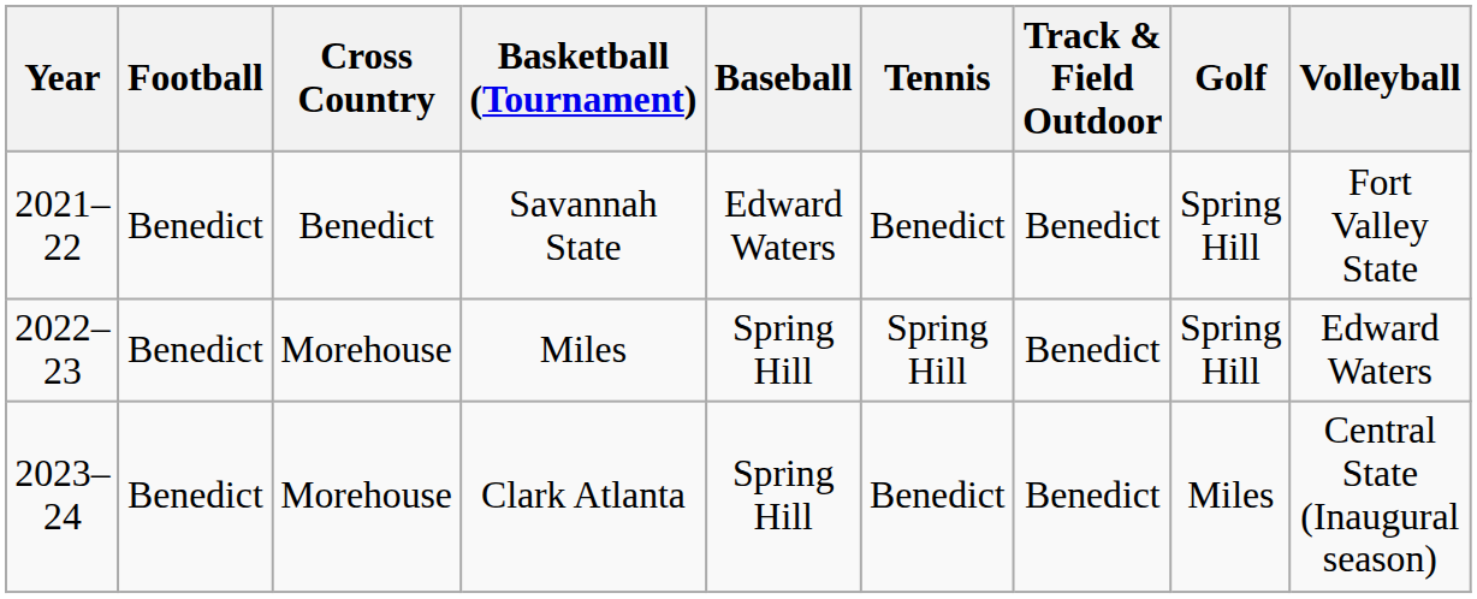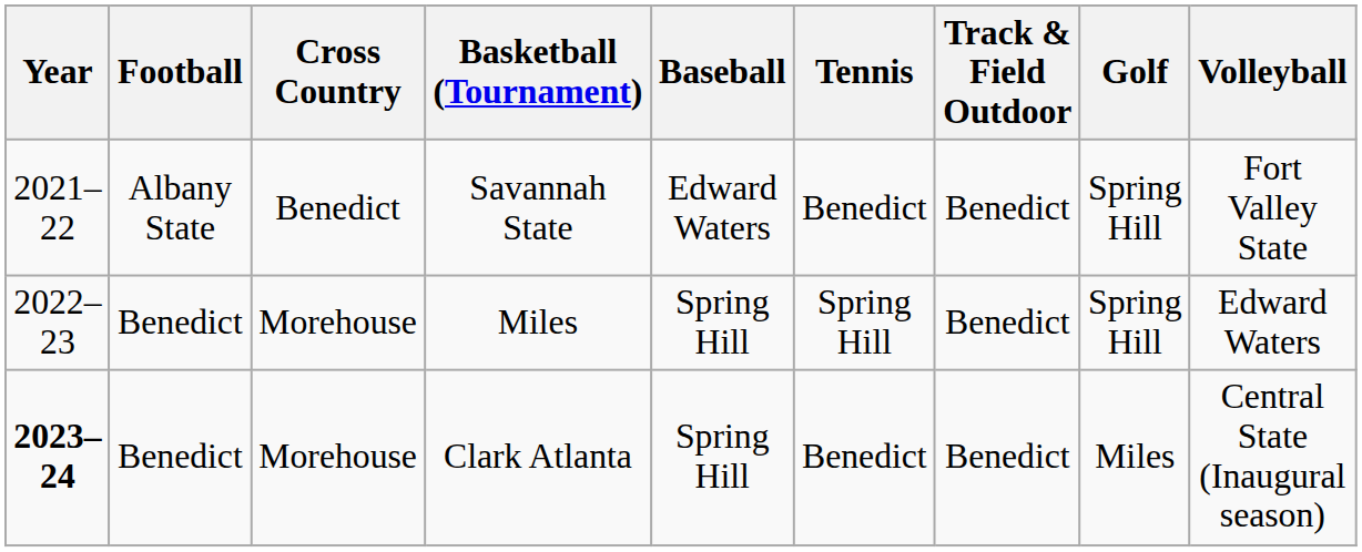 <table class="wikitable" style="text-align:center">
 <tr>
 <th>Year</th>
 <th>Football</th>
 <th>Cross Country</th>
 <th>Basketball<br>(<a href='#'>Tournament</a>)</th>
 <th>Baseball</th>
 <th>Tennis</th>
 <th>Track & Field<br>Outdoor</th>
 <th>Golf</th>
 <th>Volleyball</th>
 </tr>
 <tr>
 <td>2021–22</td>
-<td>Benedict</td>
+<td>Albany State</td>
 <td>Benedict</td>
 <td>Savannah State</td>
 <td>Edward Waters</td>
 <td>Benedict</td>
 <td>Benedict</td>
 <td>Spring Hill</td>
 <td>Fort Valley State</td>
 </tr>
 <tr>
 <td>2022–23</td>
 <td>Benedict</td>
 <td>Morehouse</td>
 <td>Miles</td>
 <td>Spring Hill</td>
 <td>Spring Hill</td>
 <td>Benedict</td>
 <td>Spring Hill</td>
 <td>Edward Waters</td>
 </tr>
 <tr>
-<td>2023–24</td>
+<td><strong>2023–24</strong></td>
 <td>Benedict</td>
 <td>Morehouse</td>
 <td>Clark Atlanta</td>
 <td>Spring Hill</td>
 <td>Benedict</td>
 <td>Benedict</td>
 <td>Miles</td>
 <td>Central State (Inaugural season)</td>
 </tr>
 </table>
